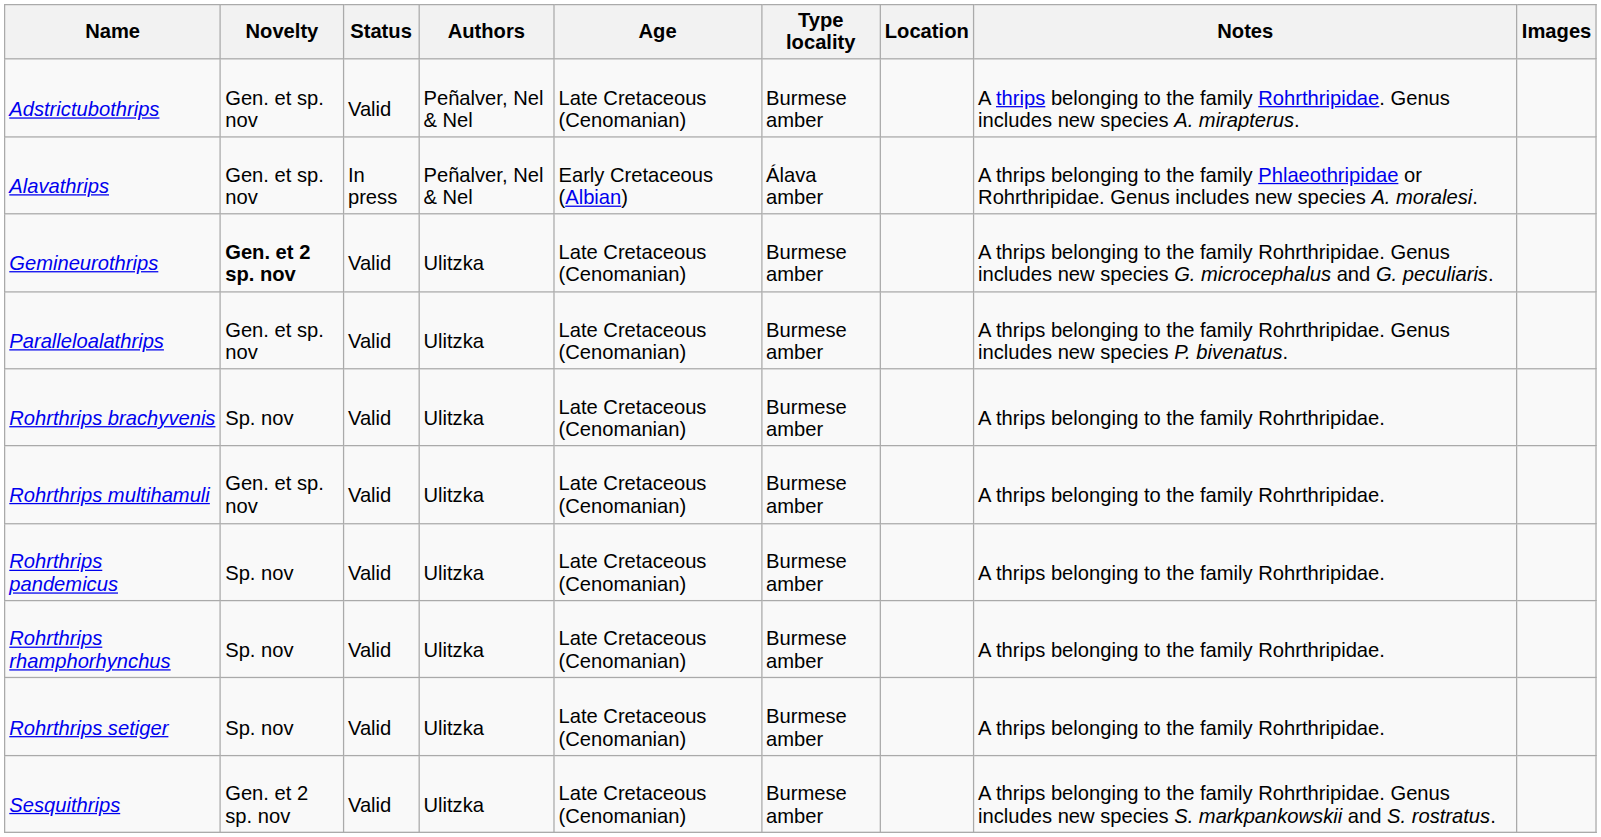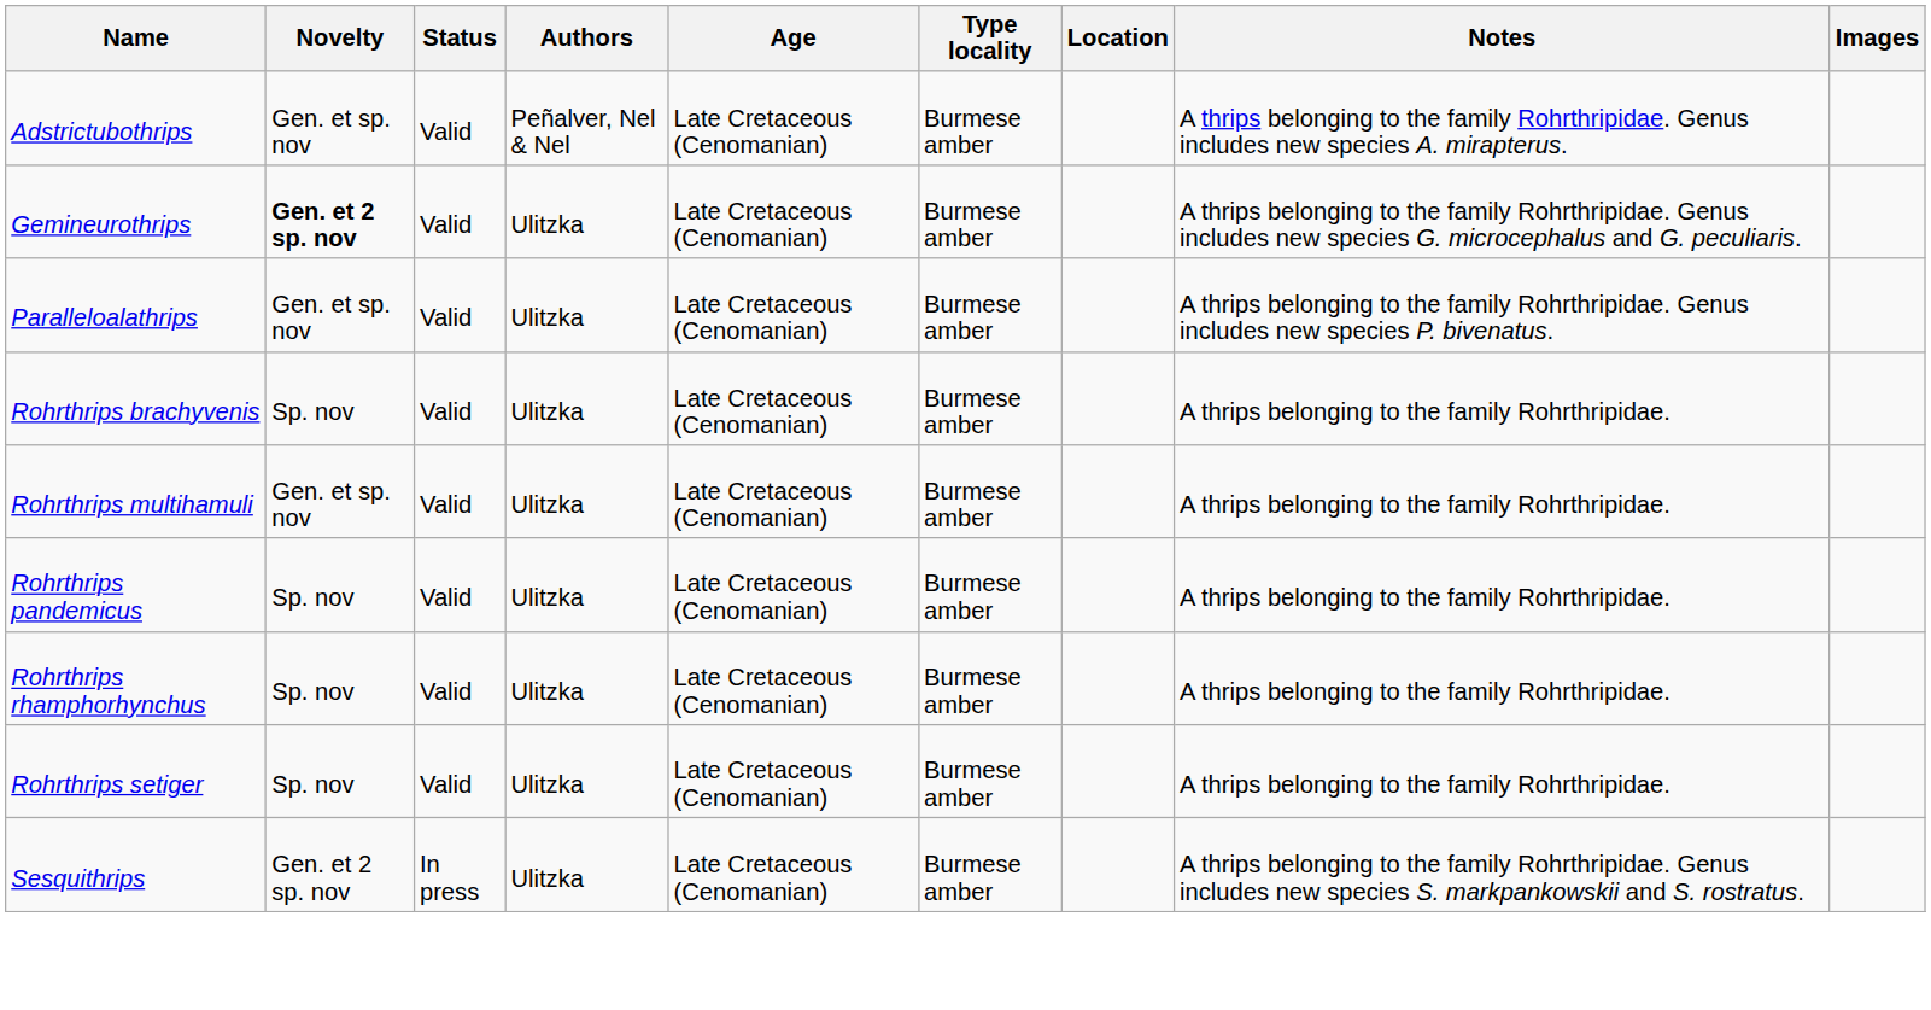 <table class="wikitable sortable" align="center" width="100%">
 <tr>
 <th>Name</th>
 <th>Novelty</th>
 <th>Status</th>
 <th>Authors</th>
 <th>Age</th>
 <th>Type locality</th>
 <th>Location</th>
 <th>Notes</th>
 <th>Images</th>
 </tr>
 <tr>
 <td><br><em><a href='#'>Adstrictubothrips</a></em></td>
 <td><br>Gen. et sp. nov</td>
 <td><br>Valid</td>
 <td><br>Peñalver, Nel & Nel</td>
 <td><br>Late Cretaceous (Cenomanian)</td>
 <td><br>Burmese amber</td>
 <td><br></td>
 <td><br>A <a href='#'>thrips</a> belonging to the family <a href='#'>Rohrthripidae</a>. Genus includes new species <em>A. mirapterus</em>.</td>
-<td></td>
-</tr>
-<tr>
-<td><br><em><a href='#'>Alavathrips</a></em></td>
-<td><br>Gen. et sp. nov</td>
-<td><br>In press</td>
-<td><br>Peñalver, Nel & Nel</td>
-<td><br>Early Cretaceous (<a href='#'>Albian</a>)</td>
-<td><br>Álava amber</td>
-<td><br></td>
-<td><br>A thrips belonging to the family <a href='#'>Phlaeothripidae</a> or Rohrthripidae. Genus includes new species <em>A. moralesi</em>.</td>
 <td></td>
 </tr>
 <tr>
 <td><br><em><a href='#'>Gemineurothrips</a></em></td>
 <td><strong><br>Gen. et 2 sp. nov</strong></td>
 <td><br>Valid</td>
 <td><br>Ulitzka</td>
 <td><br>Late Cretaceous (Cenomanian)</td>
 <td><br>Burmese amber</td>
 <td><br></td>
 <td><br>A thrips belonging to the family Rohrthripidae. Genus includes new species <em>G. microcephalus</em> and <em>G. peculiaris</em>.</td>
 <td></td>
 </tr>
 <tr>
 <td><br><em><a href='#'>Paralleloalathrips</a></em></td>
 <td><br>Gen. et sp. nov</td>
 <td><br>Valid</td>
 <td><br>Ulitzka</td>
 <td><br>Late Cretaceous (Cenomanian)</td>
 <td><br>Burmese amber</td>
 <td><br></td>
 <td><br>A thrips belonging to the family Rohrthripidae. Genus includes new species <em>P. bivenatus</em>.</td>
 <td></td>
 </tr>
 <tr>
 <td><br><em><a href='#'>Rohrthrips brachyvenis</a></em></td>
 <td><br>Sp. nov</td>
 <td><br>Valid</td>
 <td><br>Ulitzka</td>
 <td><br>Late Cretaceous (Cenomanian)</td>
 <td><br>Burmese amber</td>
 <td><br></td>
 <td><br>A thrips belonging to the family Rohrthripidae.</td>
 <td></td>
 </tr>
 <tr>
 <td><br><em><a href='#'>Rohrthrips multihamuli</a></em></td>
 <td><br>Gen. et sp. nov</td>
 <td><br>Valid</td>
 <td><br>Ulitzka</td>
 <td><br>Late Cretaceous (Cenomanian)</td>
 <td><br>Burmese amber</td>
 <td><br></td>
 <td><br>A thrips belonging to the family Rohrthripidae.</td>
 <td></td>
 </tr>
 <tr>
 <td><br><em><a href='#'>Rohrthrips pandemicus</a></em></td>
 <td><br>Sp. nov</td>
 <td><br>Valid</td>
 <td><br>Ulitzka</td>
 <td><br>Late Cretaceous (Cenomanian)</td>
 <td><br>Burmese amber</td>
 <td><br></td>
 <td><br>A thrips belonging to the family Rohrthripidae.</td>
 <td></td>
 </tr>
 <tr>
 <td><br><em><a href='#'>Rohrthrips rhamphorhynchus</a></em></td>
 <td><br>Sp. nov</td>
 <td><br>Valid</td>
 <td><br>Ulitzka</td>
 <td><br>Late Cretaceous (Cenomanian)</td>
 <td><br>Burmese amber</td>
 <td><br></td>
 <td><br>A thrips belonging to the family Rohrthripidae.</td>
 <td></td>
 </tr>
 <tr>
 <td><br><em><a href='#'>Rohrthrips setiger</a></em></td>
 <td><br>Sp. nov</td>
 <td><br>Valid</td>
 <td><br>Ulitzka</td>
 <td><br>Late Cretaceous (Cenomanian)</td>
 <td><br>Burmese amber</td>
 <td><br></td>
 <td><br>A thrips belonging to the family Rohrthripidae.</td>
 <td></td>
 </tr>
 <tr>
 <td><br><em><a href='#'>Sesquithrips</a></em></td>
 <td><br>Gen. et 2 sp. nov</td>
-<td><br>Valid</td>
+<td><br>In press</td>
 <td><br>Ulitzka</td>
 <td><br>Late Cretaceous (Cenomanian)</td>
 <td><br>Burmese amber</td>
 <td><br></td>
 <td><br>A thrips belonging to the family Rohrthripidae. Genus includes new species <em>S. markpankowskii</em> and <em>S. rostratus</em>.</td>
 <td></td>
 </tr>
 <tr>
 </tr>
 </table>
